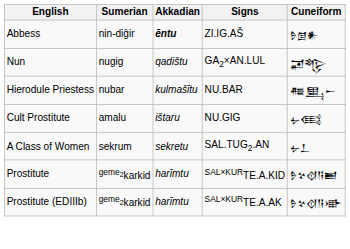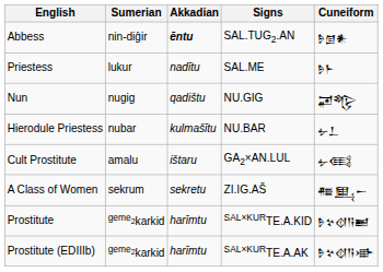 <table class="wikitable">
 <tr>
 <th>English</th>
 <th>Sumerian</th>
 <th>Akkadian</th>
 <th>Signs</th>
 <th>Cuneiform</th>
 </tr>
 <tr>
 <td>Abbess</td>
 <td>nin-diĝir</td>
 <td><strong><em>ēntu</em></strong></td>
-<td>ZI.IG.AŠ</td>
+<td>SAL.TUG<sub>2</sub>.AN</td>
 <td>𒊩𒌆𒀭</td>
+</tr>
+<tr>
+<td>Priestess</td>
+<td>lukur</td>
+<td><em>nadītu</em></td>
+<td>SAL.ME</td>
+<td>𒊩𒈨</td>
 </tr>
 <tr>
 <td>Nun</td>
 <td>nugig</td>
 <td><em>qadištu</em></td>
-<td>GA<sub>2</sub>×AN.LUL</td>
+<td>NU.GIG</td>
 <td>𒂼𒈜</td>
 </tr>
 <tr>
 <td>Hierodule Priestess</td>
 <td>nubar</td>
 <td><em>kulmašītu</em></td>
 <td>NU.BAR</td>
-<td>𒍣𒅅𒀸</td>
+<td>𒉡𒁇</td>
 </tr>
 <tr>
 <td>Cult Prostitute</td>
 <td>amalu</td>
 <td><em>ištaru</em></td>
-<td>NU.GIG</td>
+<td>GA<sub>2</sub>×AN.LUL</td>
 <td>𒉡𒍼</td>
 </tr>
 <tr>
 <td>A Class of Women</td>
 <td>sekrum</td>
 <td><em>sekretu</em></td>
-<td>SAL.TUG<sub>2</sub>.AN</td>
-<td>𒉡𒁇</td>
+<td>ZI.IG.AŠ</td>
+<td>𒍣𒅅𒀸</td>
 </tr>
 <tr>
 <td>Prostitute</td>
 <td><sup>geme<sub>2</sub></sup>karkid</td>
 <td><em>harīmtu</em></td>
 <td><sup>SAL×KUR</sup>TE.A.KID</td>
 <td>𒊩𒆳𒋼𒀀𒆤</td>
 </tr>
 <tr>
 <td>Prostitute (EDIIIb)</td>
 <td><sup>geme<sub>2</sub></sup>karkid</td>
 <td><em>harīmtu</em></td>
 <td><sup>SAL×KUR</sup>TE.A.AK</td>
 <td>𒊩𒆳𒋼𒀀𒀝</td>
 </tr>
 </table>
